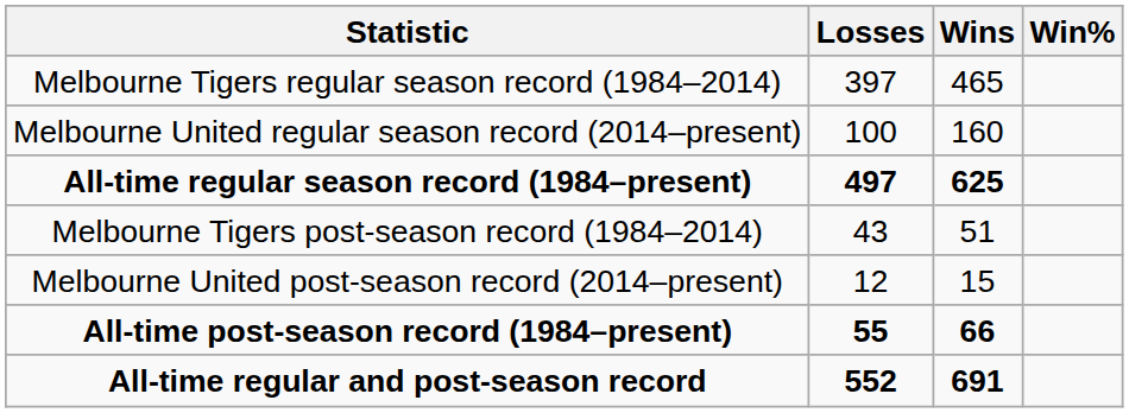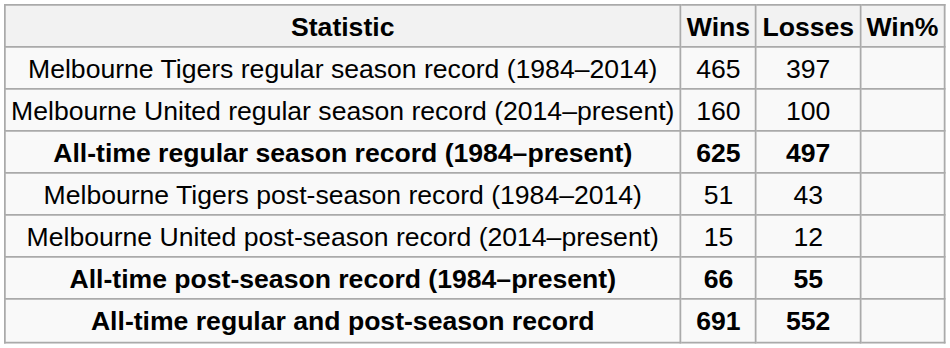 <table class="wikitable" style="text-align:center; font-size:95%">
 <tr>
 <th>Statistic</th>
+<th>Wins</th>
 <th>Losses</th>
-<th>Wins</th>
 <th>Win%</th>
 </tr>
 <tr>
 <td>Melbourne Tigers regular season record (1984–2014)</td>
+<td>465</td>
 <td>397</td>
-<td>465</td>
 <td></td>
 </tr>
 <tr>
 <td>Melbourne United regular season record (2014–present)</td>
+<td>160</td>
 <td>100</td>
-<td>160</td>
 <td></td>
 </tr>
 <tr>
 <td><strong>All-time regular season record (1984–present)</strong></td>
+<td><strong>625</strong></td>
 <td><strong>497</strong></td>
-<td><strong>625</strong></td>
 <td><strong></strong></td>
 </tr>
 <tr>
 <td>Melbourne Tigers post-season record (1984–2014)</td>
+<td>51</td>
 <td>43</td>
-<td>51</td>
 <td></td>
 </tr>
 <tr>
 <td>Melbourne United post-season record (2014–present)</td>
+<td>15</td>
 <td>12</td>
-<td>15</td>
 <td></td>
 </tr>
 <tr>
 <td><strong>All-time post-season record (1984–present)</strong></td>
+<td><strong>66</strong></td>
 <td><strong>55</strong></td>
-<td><strong>66</strong></td>
 <td><strong></strong></td>
 </tr>
 <tr>
 <td><strong>All-time regular and post-season record</strong></td>
+<td><strong>691</strong></td>
 <td><strong>552</strong></td>
-<td><strong>691</strong></td>
 <td><strong></strong></td>
 </tr>
 </table>
